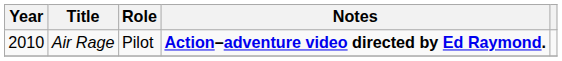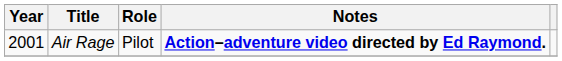 <table class="wikitable sortable">
 <tr>
 <th>Year</th>
 <th>Title</th>
 <th>Role</th>
 <th class="unsortable">Notes</th>
 <th class="unsortable"></th>
 </tr>
 <tr>
-<td>2010</td>
+<td>2001</td>
 <td><em>Air Rage</em></td>
 <td>Pilot</td>
 <td><strong><a href='#'>Action</a>–<a href='#'>adventure video</a> directed by <a href='#'>Ed Raymond</a>.</strong></td>
 <td></td>
 </tr>
 <tr>
 </tr>
 </table>
